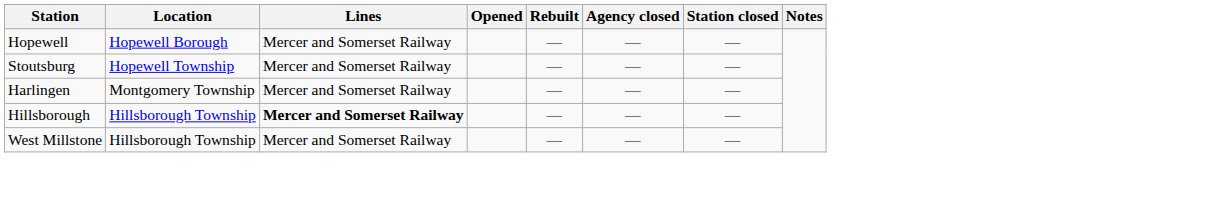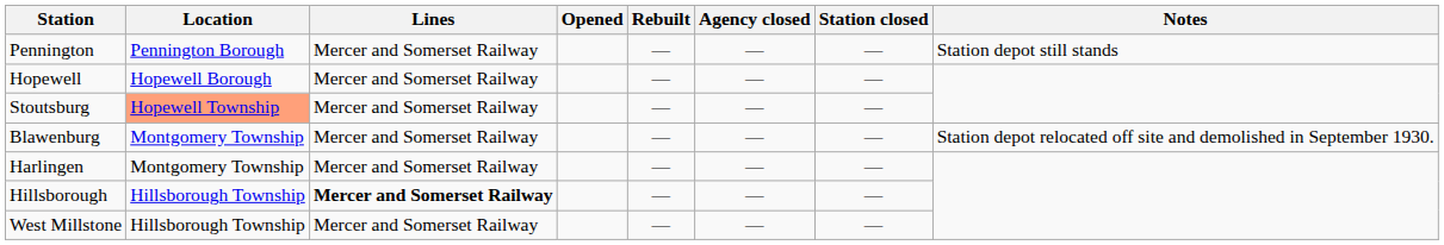 <table class="wikitable sortable plainrowheaders">
 <tr>
 <th scope="col">Station</th>
 <th scope="col" class="unsortable">Location</th>
 <th scope="col" class="unsortable">Lines</th>
 <th scope="col" data-sort-type="number">Opened</th>
 <th scope="col" data-sort-type="number">Rebuilt</th>
 <th scope="col" data-sort-type="number">Agency closed</th>
 <th scope="col" data-sort-type="number">Station closed</th>
 <th scope="col" class="unsortable">Notes</th>
 </tr>
 <tr>
+<td>Pennington</td>
+<td><a href='#'>Pennington Borough</a></td>
+<td>Mercer and Somerset Railway</td>
+<td align=center></td>
+<td align=center>—</td>
+<td align=center>—</td>
+<td align=center>—</td>
+<td>Station depot still stands</td>
+</tr>
+<tr>
 <td>Hopewell</td>
 <td><a href='#'>Hopewell Borough</a></td>
 <td>Mercer and Somerset Railway</td>
 <td align=center></td>
 <td align=center>—</td>
 <td align=center>—</td>
 <td align=center>—</td>
 </tr>
 <tr>
 <td>Stoutsburg</td>
-<td><a href='#'>Hopewell Township</a></td>
+<td style="background: lightsalmon;"><a href='#'>Hopewell Township</a></td>
 <td>Mercer and Somerset Railway</td>
 <td align=center></td>
 <td align=center>—</td>
 <td align=center>—</td>
 <td align=center>—</td>
+</tr>
+<tr>
+<td>Blawenburg</td>
+<td><a href='#'>Montgomery Township</a></td>
+<td>Mercer and Somerset Railway</td>
+<td align=center></td>
+<td align=center>—</td>
+<td align=center>—</td>
+<td align=center>—</td>
+<td>Station depot relocated off site and demolished in September 1930.</td>
 </tr>
 <tr>
 <td>Harlingen</td>
 <td>Montgomery Township</td>
 <td>Mercer and Somerset Railway</td>
 <td align=center></td>
 <td align=center>—</td>
 <td align=center>—</td>
 <td align=center>—</td>
 </tr>
 <tr>
 <td>Hillsborough</td>
 <td><a href='#'>Hillsborough Township</a></td>
 <td><strong>Mercer and Somerset Railway</strong></td>
 <td align=center></td>
 <td align=center>—</td>
 <td align=center>—</td>
 <td align=center>—</td>
 </tr>
 <tr>
 <td>West Millstone</td>
 <td>Hillsborough Township</td>
 <td>Mercer and Somerset Railway</td>
 <td align=center></td>
 <td align=center>—</td>
 <td align=center>—</td>
 <td align=center>—</td>
 </tr>
 </table>
